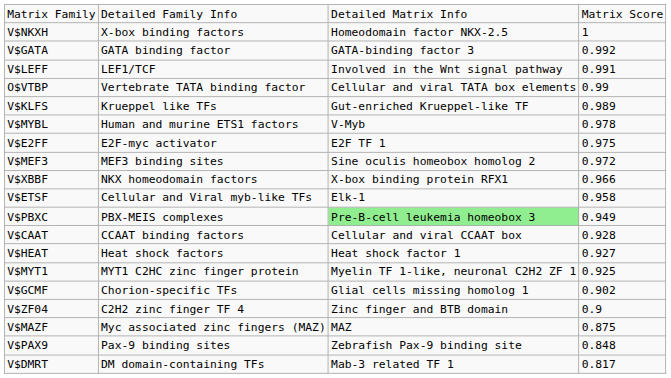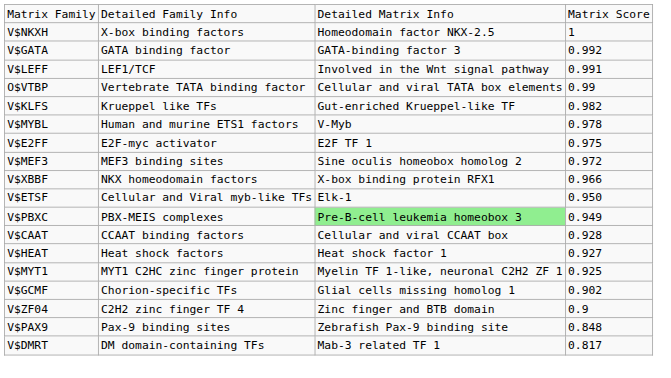 <table class="wikitable">
 <tr>
 <td>Matrix Family</td>
 <td>Detailed Family Info</td>
 <td>Detailed Matrix Info</td>
 <td>Matrix Score</td>
 </tr>
 <tr>
 <td>V$NKXH</td>
 <td>X-box binding factors</td>
 <td>Homeodomain factor NKX-2.5</td>
 <td>1</td>
 </tr>
 <tr>
 <td>V$GATA</td>
 <td>GATA binding factor</td>
 <td>GATA-binding factor 3</td>
 <td>0.992</td>
 </tr>
 <tr>
 <td>V$LEFF</td>
 <td>LEF1/TCF</td>
 <td>Involved in the Wnt signal pathway</td>
 <td>0.991</td>
 </tr>
 <tr>
 <td>O$VTBP</td>
 <td>Vertebrate TATA binding factor</td>
 <td>Cellular and viral TATA box elements</td>
 <td>0.99</td>
 </tr>
 <tr>
 <td>V$KLFS</td>
 <td>Krueppel like TFs</td>
 <td>Gut-enriched Krueppel-like TF</td>
-<td>0.989</td>
+<td>0.982</td>
 </tr>
 <tr>
 <td>V$MYBL</td>
 <td>Human and murine ETS1 factors</td>
 <td>V-Myb</td>
 <td>0.978</td>
 </tr>
 <tr>
 <td>V$E2FF</td>
 <td>E2F-myc activator</td>
 <td>E2F TF 1</td>
 <td>0.975</td>
 </tr>
 <tr>
 <td>V$MEF3</td>
 <td>MEF3 binding sites</td>
 <td>Sine oculis homeobox homolog 2</td>
 <td>0.972</td>
 </tr>
 <tr>
 <td>V$XBBF</td>
 <td>NKX homeodomain factors</td>
 <td>X-box binding protein RFX1</td>
 <td>0.966</td>
 </tr>
 <tr>
 <td>V$ETSF</td>
 <td>Cellular and Viral myb-like TFs</td>
 <td>Elk-1</td>
-<td>0.958</td>
+<td>0.950</td>
 </tr>
 <tr>
 <td>V$PBXC</td>
 <td>PBX-MEIS complexes</td>
 <td style="background: lightgreen;">Pre-B-cell leukemia homeobox 3</td>
 <td>0.949</td>
 </tr>
 <tr>
 <td>V$CAAT</td>
 <td>CCAAT binding factors</td>
 <td>Cellular and viral CCAAT box</td>
 <td>0.928</td>
 </tr>
 <tr>
 <td>V$HEAT</td>
 <td>Heat shock factors</td>
 <td>Heat shock factor 1</td>
 <td>0.927</td>
 </tr>
 <tr>
 <td>V$MYT1</td>
 <td>MYT1 C2HC zinc finger protein</td>
 <td>Myelin TF 1-like, neuronal C2H2 ZF 1</td>
 <td>0.925</td>
 </tr>
 <tr>
 <td>V$GCMF</td>
 <td>Chorion-specific TFs</td>
 <td>Glial cells missing homolog 1</td>
 <td>0.902</td>
 </tr>
 <tr>
 <td>V$ZF04</td>
 <td>C2H2 zinc finger TF 4</td>
 <td>Zinc finger and BTB domain</td>
 <td>0.9</td>
 </tr>
 <tr>
-<td>V$MAZF</td>
-<td>Myc associated zinc fingers (MAZ)</td>
-<td>MAZ</td>
-<td>0.875</td>
-</tr>
-<tr>
 <td>V$PAX9</td>
 <td>Pax-9 binding sites</td>
 <td>Zebrafish Pax-9 binding site</td>
 <td>0.848</td>
 </tr>
 <tr>
 <td>V$DMRT</td>
 <td>DM domain-containing TFs</td>
 <td>Mab-3 related TF 1</td>
 <td>0.817</td>
 </tr>
 </table>
